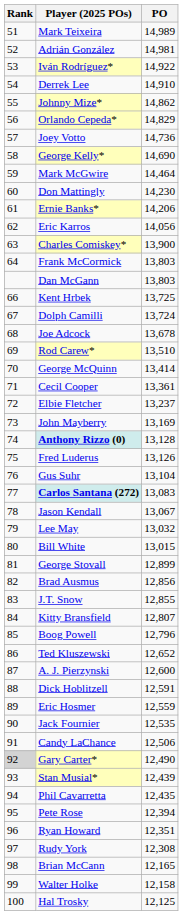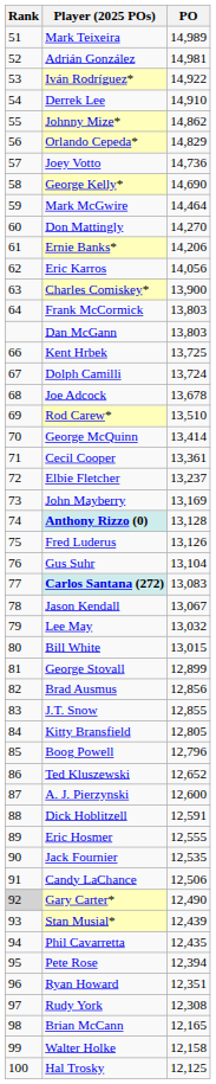 <table class="wikitable" style="float:left;">
 <tr style="white-space: nowrap;">
 <th>Rank</th>
 <th>Player (2025 POs)</th>
 <th>PO</th>
 </tr>
 <tr>
 <td>51</td>
 <td><a href='#'>Mark Teixeira</a></td>
 <td>14,989</td>
 </tr>
 <tr>
 <td>52</td>
 <td><a href='#'>Adrián González</a></td>
 <td>14,981</td>
 </tr>
 <tr>
 <td>53</td>
 <td style="background:#ffffbb;"><a href='#'>Iván Rodríguez</a>*</td>
 <td>14,922</td>
 </tr>
 <tr>
 <td>54</td>
 <td><a href='#'>Derrek Lee</a></td>
 <td>14,910</td>
 </tr>
 <tr>
 <td>55</td>
 <td style="background:#ffffbb;"><a href='#'>Johnny Mize</a>*</td>
 <td>14,862</td>
 </tr>
 <tr>
 <td>56</td>
 <td style="background:#ffffbb;"><a href='#'>Orlando Cepeda</a>*</td>
 <td>14,829</td>
 </tr>
 <tr>
 <td>57</td>
 <td><a href='#'>Joey Votto</a></td>
 <td>14,736</td>
 </tr>
 <tr>
 <td>58</td>
 <td style="background:#ffffbb;"><a href='#'>George Kelly</a>*</td>
 <td>14,690</td>
 </tr>
 <tr>
 <td>59</td>
 <td><a href='#'>Mark McGwire</a></td>
 <td>14,464</td>
 </tr>
 <tr>
 <td>60</td>
 <td><a href='#'>Don Mattingly</a></td>
-<td>14,230</td>
+<td>14,270</td>
 </tr>
 <tr>
 <td>61</td>
 <td style="background:#ffffbb;"><a href='#'>Ernie Banks</a>*</td>
 <td>14,206</td>
 </tr>
 <tr>
 <td>62</td>
 <td><a href='#'>Eric Karros</a></td>
 <td>14,056</td>
 </tr>
 <tr>
 <td>63</td>
 <td style="background:#ffffbb;"><a href='#'>Charles Comiskey</a>*</td>
 <td>13,900</td>
 </tr>
 <tr>
 <td>64</td>
 <td><a href='#'>Frank McCormick</a></td>
 <td>13,803</td>
 </tr>
 <tr>
 <td></td>
 <td><a href='#'>Dan McGann</a></td>
 <td>13,803</td>
 </tr>
 <tr>
 <td>66</td>
 <td><a href='#'>Kent Hrbek</a></td>
 <td>13,725</td>
 </tr>
 <tr>
 <td>67</td>
 <td><a href='#'>Dolph Camilli</a></td>
 <td>13,724</td>
 </tr>
 <tr>
 <td>68</td>
 <td><a href='#'>Joe Adcock</a></td>
 <td>13,678</td>
 </tr>
 <tr>
 <td>69</td>
 <td style="background:#ffffbb;"><a href='#'>Rod Carew</a>*</td>
 <td>13,510</td>
 </tr>
 <tr>
 <td>70</td>
 <td><a href='#'>George McQuinn</a></td>
 <td>13,414</td>
 </tr>
 <tr>
 <td>71</td>
 <td><a href='#'>Cecil Cooper</a></td>
 <td>13,361</td>
 </tr>
 <tr>
 <td>72</td>
 <td><a href='#'>Elbie Fletcher</a></td>
 <td>13,237</td>
 </tr>
 <tr>
 <td>73</td>
 <td><a href='#'>John Mayberry</a></td>
 <td>13,169</td>
 </tr>
 <tr>
 <td>74</td>
 <td style="background:#cfecec;"><strong><a href='#'>Anthony Rizzo</a> (0)</strong></td>
 <td>13,128</td>
 </tr>
 <tr>
 <td>75</td>
 <td><a href='#'>Fred Luderus</a></td>
 <td>13,126</td>
 </tr>
 <tr>
 <td>76</td>
 <td><a href='#'>Gus Suhr</a></td>
 <td>13,104</td>
 </tr>
 <tr>
 <td>77</td>
 <td style="background:#cfecec;"><strong><a href='#'>Carlos Santana</a> (272)</strong></td>
 <td>13,083</td>
 </tr>
 <tr>
 <td>78</td>
 <td><a href='#'>Jason Kendall</a></td>
 <td>13,067</td>
 </tr>
 <tr>
 <td>79</td>
 <td><a href='#'>Lee May</a></td>
 <td>13,032</td>
 </tr>
 <tr>
 <td>80</td>
 <td><a href='#'>Bill White</a></td>
 <td>13,015</td>
 </tr>
 <tr>
 <td>81</td>
 <td><a href='#'>George Stovall</a></td>
 <td>12,899</td>
 </tr>
 <tr>
 <td>82</td>
 <td><a href='#'>Brad Ausmus</a></td>
 <td>12,856</td>
 </tr>
 <tr>
 <td>83</td>
 <td><a href='#'>J.T. Snow</a></td>
 <td>12,855</td>
 </tr>
 <tr>
 <td>84</td>
 <td><a href='#'>Kitty Bransfield</a></td>
-<td>12,807</td>
+<td>12,805</td>
 </tr>
 <tr>
 <td>85</td>
 <td><a href='#'>Boog Powell</a></td>
 <td>12,796</td>
 </tr>
 <tr>
 <td>86</td>
 <td><a href='#'>Ted Kluszewski</a></td>
 <td>12,652</td>
 </tr>
 <tr>
 <td>87</td>
 <td><a href='#'>A. J. Pierzynski</a></td>
 <td>12,600</td>
 </tr>
 <tr>
 <td>88</td>
 <td><a href='#'>Dick Hoblitzell</a></td>
 <td>12,591</td>
 </tr>
 <tr>
 <td>89</td>
 <td><a href='#'>Eric Hosmer</a></td>
-<td>12,559</td>
+<td>12,555</td>
 </tr>
 <tr>
 <td>90</td>
 <td><a href='#'>Jack Fournier</a></td>
 <td>12,535</td>
 </tr>
 <tr>
 <td>91</td>
 <td><a href='#'>Candy LaChance</a></td>
 <td>12,506</td>
 </tr>
 <tr>
 <td style="background: lightgrey;">92</td>
 <td style="background:#ffffbb;"><a href='#'>Gary Carter</a>*</td>
 <td>12,490</td>
 </tr>
 <tr>
 <td>93</td>
 <td style="background:#ffffbb;"><a href='#'>Stan Musial</a>*</td>
 <td>12,439</td>
 </tr>
 <tr>
 <td>94</td>
 <td><a href='#'>Phil Cavarretta</a></td>
 <td>12,435</td>
 </tr>
 <tr>
 <td>95</td>
 <td><a href='#'>Pete Rose</a></td>
 <td>12,394</td>
 </tr>
 <tr>
 <td>96</td>
 <td><a href='#'>Ryan Howard</a></td>
 <td>12,351</td>
 </tr>
 <tr>
 <td>97</td>
 <td><a href='#'>Rudy York</a></td>
 <td>12,308</td>
 </tr>
 <tr>
 <td>98</td>
 <td><a href='#'>Brian McCann</a></td>
 <td>12,165</td>
 </tr>
 <tr>
 <td>99</td>
 <td><a href='#'>Walter Holke</a></td>
 <td>12,158</td>
 </tr>
 <tr>
 <td>100</td>
 <td><a href='#'>Hal Trosky</a></td>
 <td>12,125</td>
 </tr>
 </table>
